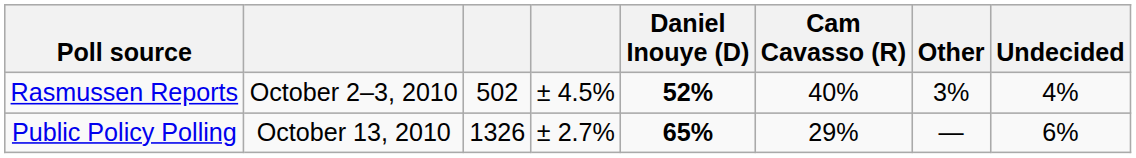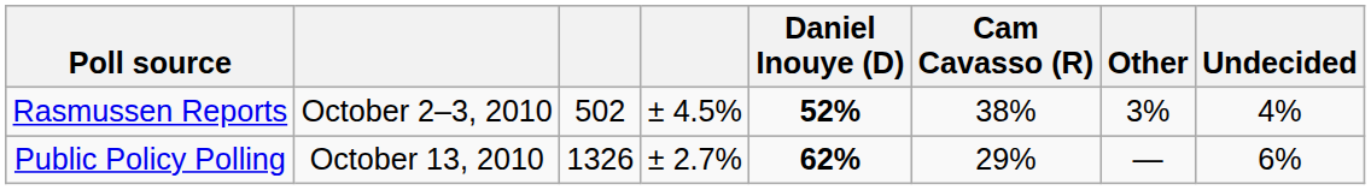 <table class="wikitable" style="text-align:center">
 <tr valign=bottom>
 <th>Poll source</th>
 <th></th>
 <th></th>
 <th></th>
 <th>Daniel<br>Inouye (D)</th>
 <th>Cam<br>Cavasso (R)</th>
 <th>Other</th>
 <th>Undecided</th>
 </tr>
 <tr>
 <td><a href='#'>Rasmussen Reports</a></td>
 <td>October 2–3, 2010</td>
 <td>502</td>
 <td>± 4.5%</td>
 <td><strong>52%</strong></td>
-<td>40%</td>
+<td>38%</td>
 <td>3%</td>
 <td>4%</td>
 </tr>
 <tr>
 <td><a href='#'>Public Policy Polling</a></td>
 <td>October 13, 2010</td>
 <td>1326</td>
 <td>± 2.7%</td>
-<td><strong>65%</strong></td>
+<td><strong>62%</strong></td>
 <td>29%</td>
 <td>—</td>
 <td>6%</td>
 </tr>
 </table>
